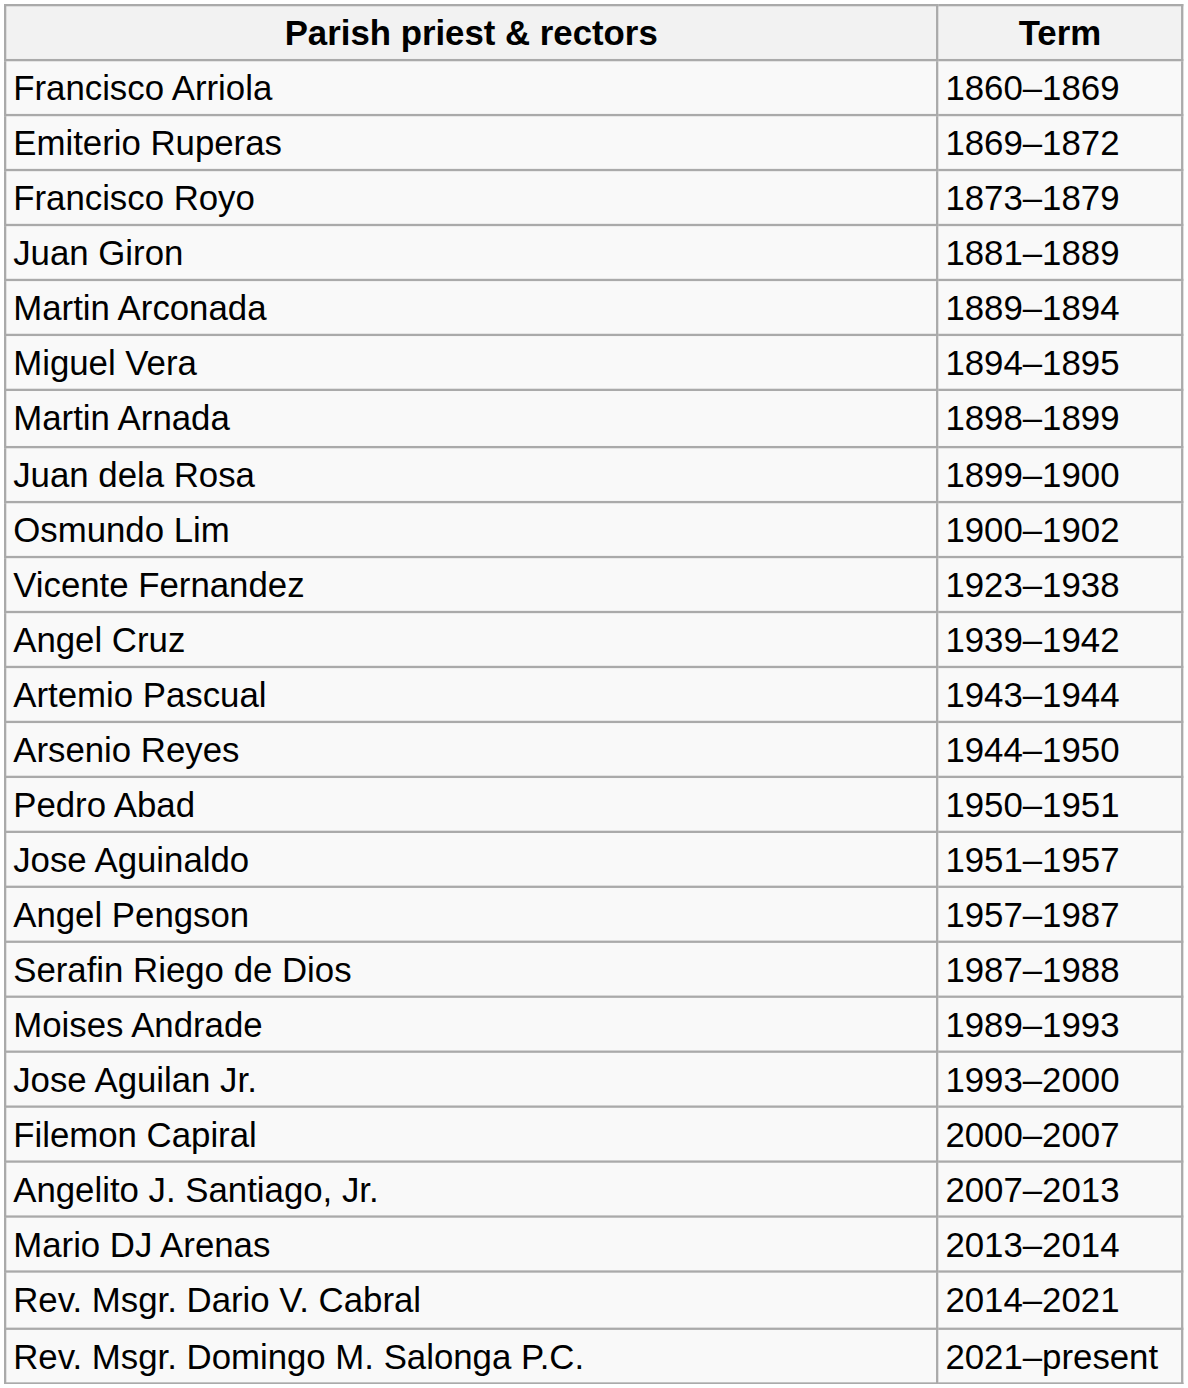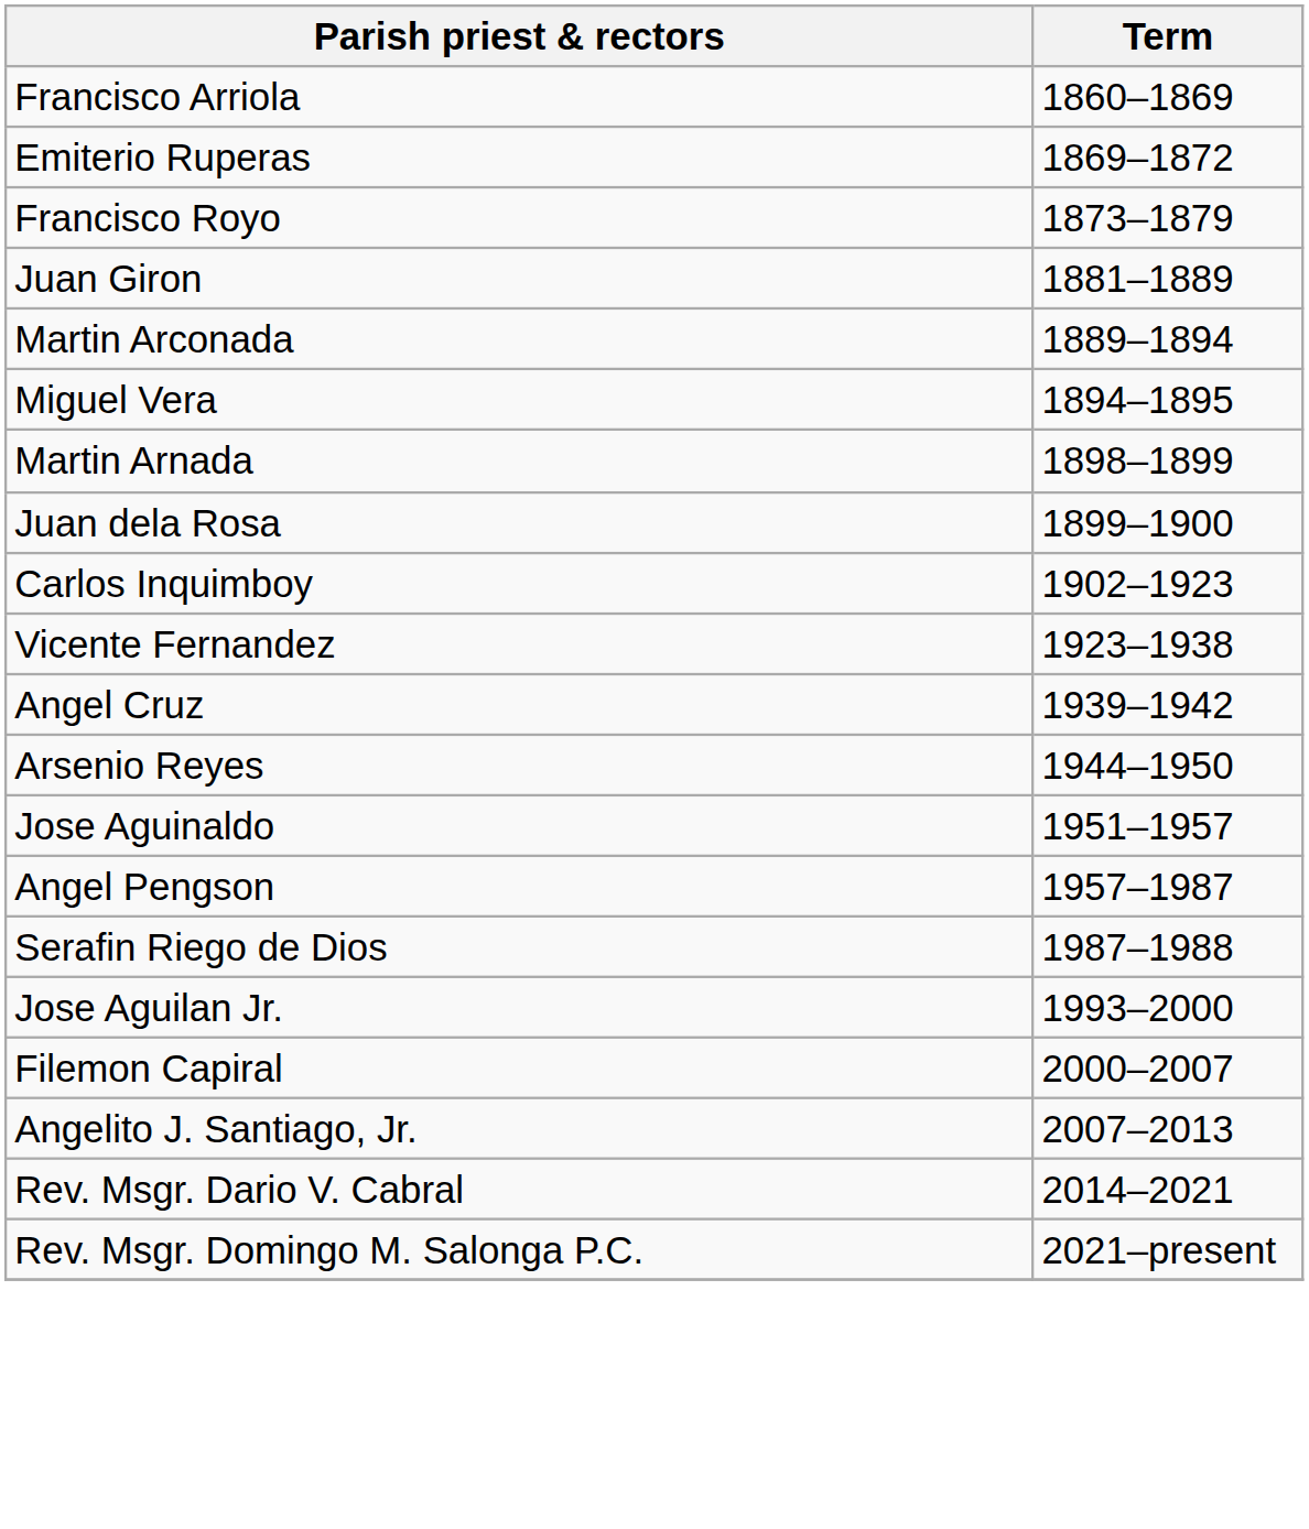 <table class="wikitable" style="font-size:95%;">
 <tr>
 <th scope="col" width="400">Parish priest & rectors</th>
 <th scope="col" width="100">Term</th>
 </tr>
 <tr>
 <td>Francisco Arriola</td>
 <td>1860–1869</td>
 </tr>
 <tr>
 <td>Emiterio Ruperas</td>
 <td>1869–1872</td>
 </tr>
 <tr>
 <td>Francisco Royo</td>
 <td>1873–1879</td>
 </tr>
 <tr>
 <td>Juan Giron</td>
 <td>1881–1889</td>
 </tr>
 <tr>
 <td>Martin Arconada</td>
 <td>1889–1894</td>
 </tr>
 <tr>
 <td>Miguel Vera</td>
 <td>1894–1895</td>
 </tr>
 <tr>
 <td>Martin Arnada</td>
 <td>1898–1899</td>
 </tr>
 <tr>
 <td>Juan dela Rosa</td>
 <td>1899–1900</td>
 </tr>
 <tr>
-<td>Osmundo Lim</td>
-<td>1900–1902</td>
+<td>Carlos Inquimboy</td>
+<td>1902–1923</td>
 </tr>
 <tr>
 <td>Vicente Fernandez</td>
 <td>1923–1938</td>
 </tr>
 <tr>
 <td>Angel Cruz</td>
 <td>1939–1942</td>
 </tr>
 <tr>
-<td>Artemio Pascual</td>
-<td>1943–1944</td>
-</tr>
-<tr>
 <td>Arsenio Reyes</td>
 <td>1944–1950</td>
-</tr>
-<tr>
-<td>Pedro Abad</td>
-<td>1950–1951</td>
 </tr>
 <tr>
 <td>Jose Aguinaldo</td>
 <td>1951–1957</td>
 </tr>
 <tr>
 <td>Angel Pengson</td>
 <td>1957–1987</td>
 </tr>
 <tr>
 <td>Serafin Riego de Dios</td>
 <td>1987–1988</td>
 </tr>
 <tr>
-<td>Moises Andrade</td>
-<td>1989–1993</td>
-</tr>
-<tr>
 <td>Jose Aguilan Jr.</td>
 <td>1993–2000</td>
 </tr>
 <tr>
 <td>Filemon Capiral</td>
 <td>2000–2007</td>
 </tr>
 <tr>
 <td>Angelito J. Santiago, Jr.</td>
 <td>2007–2013</td>
 </tr>
 <tr>
-<td>Mario DJ Arenas</td>
-<td>2013–2014</td>
-</tr>
-<tr>
 <td>Rev. Msgr. Dario V. Cabral</td>
 <td>2014–2021</td>
 </tr>
 <tr>
 <td>Rev. Msgr. Domingo M. Salonga P.C.</td>
 <td>2021–present</td>
 </tr>
 <tr>
 </tr>
 </table>
